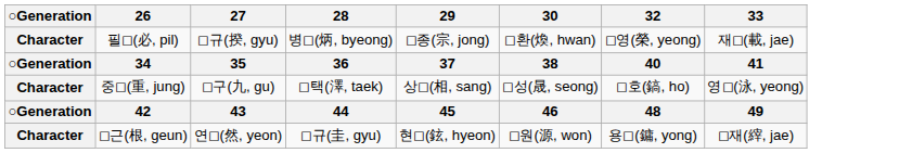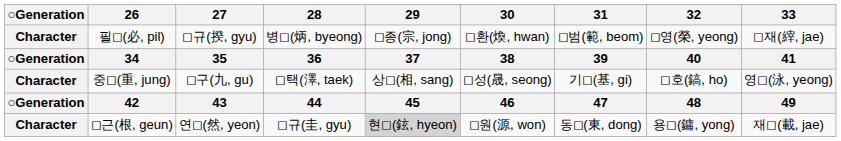 <table class="wikitable" style="text-align:center;">
 <tr>
 <th>○Generation</th>
 <th>26</th>
 <th>27</th>
 <th>28</th>
 <th>29</th>
 <th>30</th>
+<th>31</th>
 <th>32</th>
 <th>33</th>
 </tr>
 <tr>
 <th>Character</th>
 <td>필◻(必, pil)</td>
 <td>◻규(揆, gyu)</td>
 <td>병◻(炳, byeong)</td>
 <td>◻종(宗, jong)</td>
 <td>◻환(煥, hwan)</td>
+<td>◻범(範, beom)</td>
 <td>◻영(榮, yeong)</td>
-<td>재◻(載, jae)</td>
+<td>◻재(縡, jae)</td>
 </tr>
 <tr>
 <th>○Generation</th>
 <th>34</th>
 <th>35</th>
 <th>36</th>
 <th>37</th>
 <th>38</th>
+<th>39</th>
 <th>40</th>
 <th>41</th>
 </tr>
 <tr>
 <th>Character</th>
 <td>중◻(重, jung)</td>
 <td>◻구(九, gu)</td>
 <td>◻택(澤, taek)</td>
 <td>상◻(相, sang)</td>
 <td>◻성(晟, seong)</td>
+<td>기◻(基, gi)</td>
 <td>◻호(鎬, ho)</td>
 <td>영◻(泳, yeong)</td>
 </tr>
 <tr>
 <th>○Generation</th>
 <th>42</th>
 <th>43</th>
 <th>44</th>
 <th>45</th>
 <th>46</th>
+<th>47</th>
 <th>48</th>
 <th>49</th>
 </tr>
 <tr>
 <th>Character</th>
 <td>◻근(根, geun)</td>
 <td>연◻(然, yeon)</td>
 <td>◻규(圭, gyu)</td>
-<td>현◻(鉉, hyeon)</td>
+<td style="background: lightgrey;">현◻(鉉, hyeon)</td>
 <td>◻원(源, won)</td>
+<td>동◻(東, dong)</td>
 <td>용◻(鏞, yong)</td>
-<td>◻재(縡, jae)</td>
+<td>재◻(載, jae)</td>
 </tr>
 </table>
